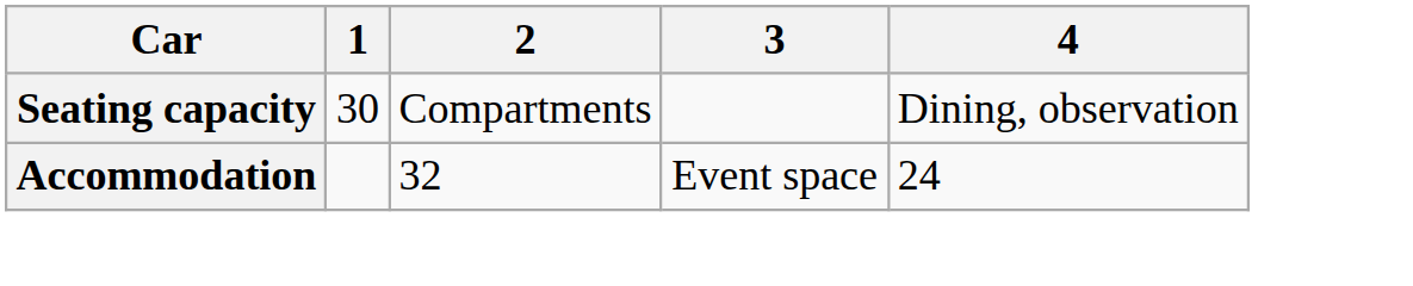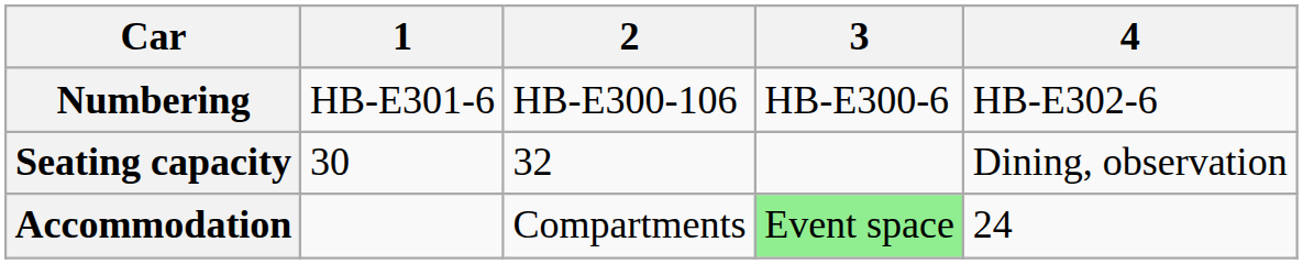 <table class="wikitable">
 <tr>
 <th>Car</th>
 <th>1</th>
 <th>2</th>
 <th>3</th>
 <th>4</th>
 </tr>
 <tr>
+<th>Numbering</th>
+<td>HB-E301-6</td>
+<td>HB-E300-106</td>
+<td>HB-E300-6</td>
+<td>HB-E302-6</td>
+</tr>
+<tr>
 <th>Seating capacity</th>
 <td>30</td>
-<td>Compartments</td>
+<td>32</td>
 <td></td>
 <td>Dining, observation</td>
 </tr>
 <tr>
 <th>Accommodation</th>
 <td></td>
-<td>32</td>
-<td>Event space</td>
+<td>Compartments</td>
+<td style="background: lightgreen;">Event space</td>
 <td>24</td>
 </tr>
 </table>
